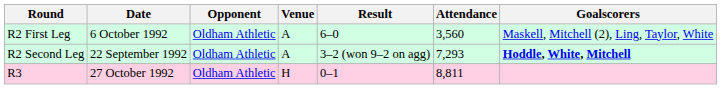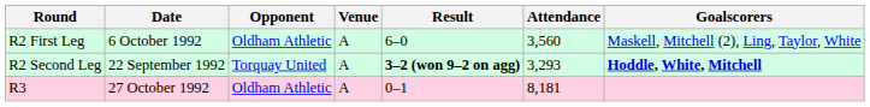 <table class="wikitable">
 <tr>
 <th>Round</th>
 <th>Date</th>
 <th>Opponent</th>
 <th>Venue</th>
 <th>Result</th>
 <th>Attendance</th>
 <th>Goalscorers</th>
 </tr>
 <tr style="background-color: #d0ffe3;">
 <td>R2 First Leg</td>
 <td>6 October 1992</td>
 <td><a href='#'>Oldham Athletic</a></td>
 <td>A</td>
 <td>6–0</td>
 <td>3,560</td>
 <td><a href='#'>Maskell</a>, <a href='#'>Mitchell</a> (2), <a href='#'>Ling</a>, <a href='#'>Taylor</a>, <a href='#'>White</a></td>
 </tr>
 <tr style="background-color: #d0ffe3;">
 <td>R2 Second Leg</td>
 <td>22 September 1992</td>
-<td><a href='#'>Oldham Athletic</a></td>
+<td><a href='#'>Torquay United</a></td>
 <td>A</td>
-<td>3–2 (won 9–2 on agg)</td>
-<td>7,293</td>
+<td><strong>3–2 (won 9–2 on agg)</strong></td>
+<td>3,293</td>
 <td><strong><a href='#'>Hoddle</a>, <a href='#'>White</a>, <a href='#'>Mitchell</a></strong></td>
 </tr>
 <tr style="background-color: #ffd0e3;">
 <td>R3</td>
 <td>27 October 1992</td>
 <td><a href='#'>Oldham Athletic</a></td>
-<td>H</td>
+<td>A</td>
 <td>0–1</td>
-<td>8,811</td>
+<td>8,181</td>
 <td></td>
 </tr>
 </table>
